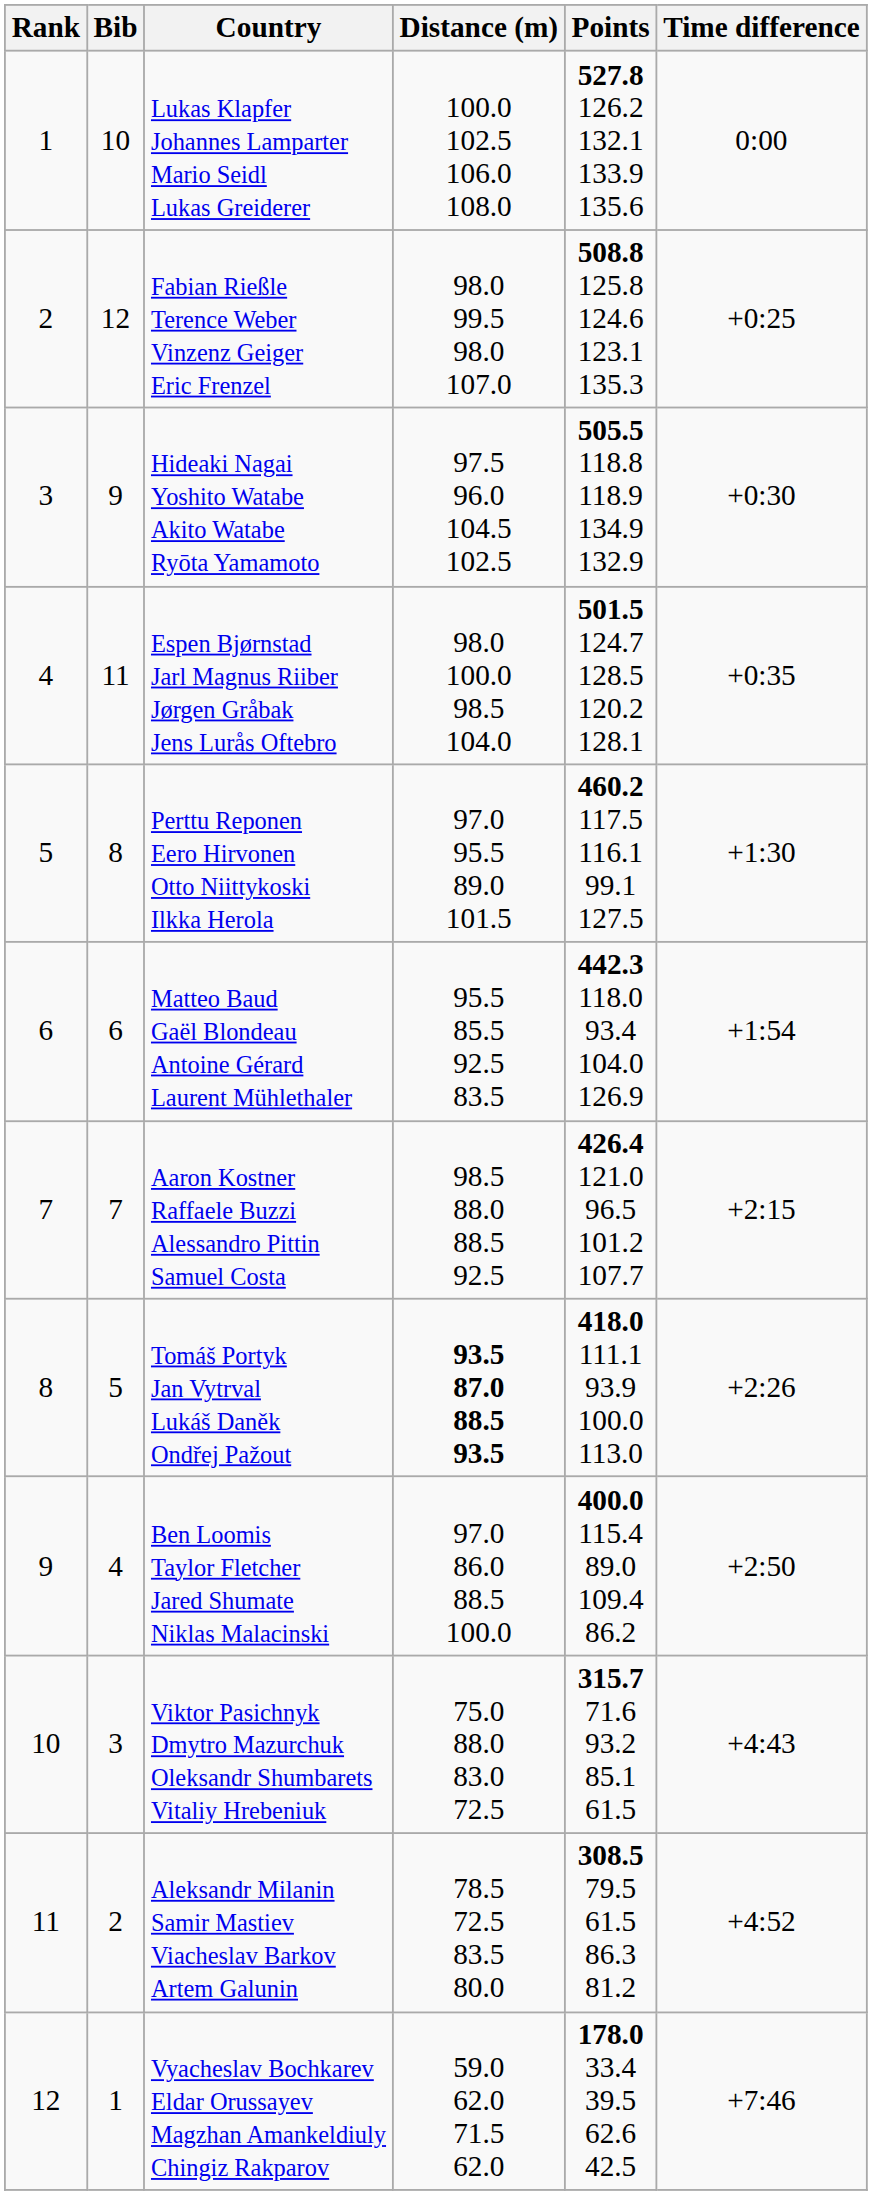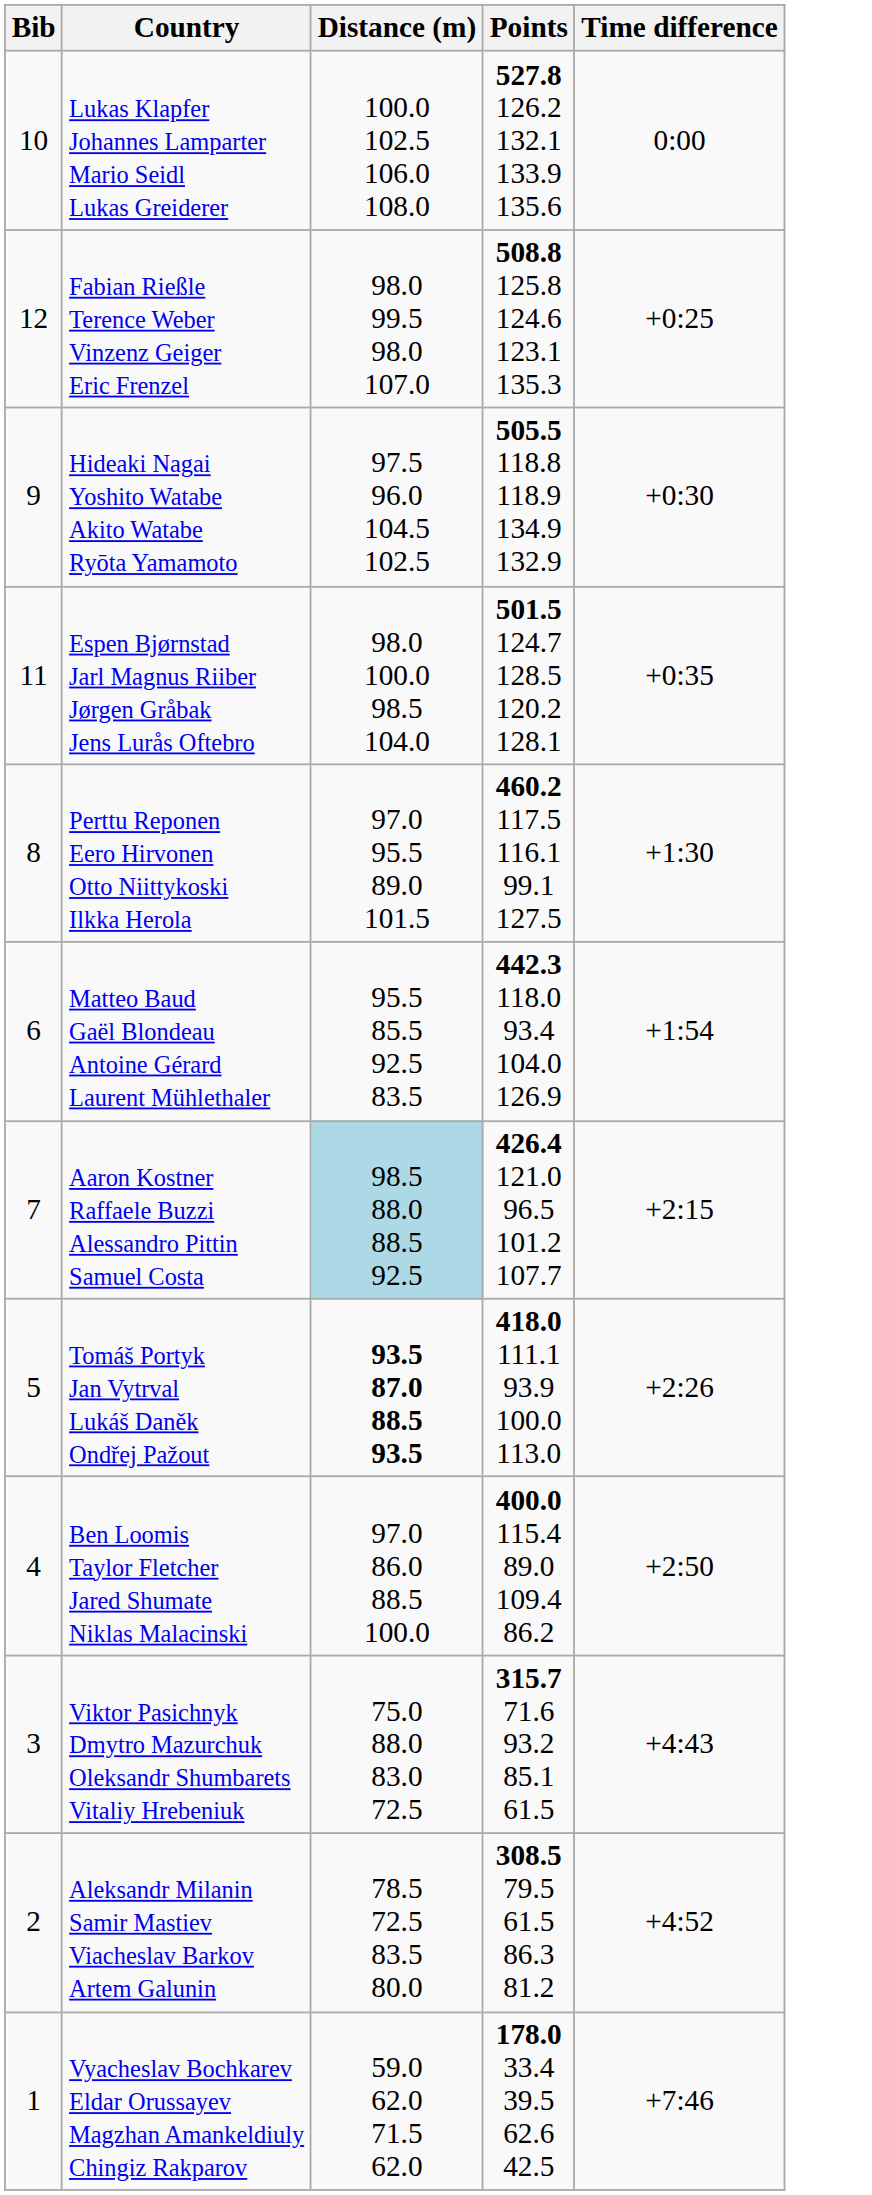 <table class="wikitable sortable" style="text-align:center">
 <tr>
-<th>Rank</th>
 <th>Bib</th>
 <th>Country</th>
 <th>Distance (m)</th>
 <th>Points</th>
 <th>Time difference</th>
 </tr>
 <tr>
-<td>1</td>
 <td>10</td>
 <td align=left><br><small><a href='#'>Lukas Klapfer</a><br><a href='#'>Johannes Lamparter</a><br><a href='#'>Mario Seidl</a><br><a href='#'>Lukas Greiderer</a></small></td>
 <td><br>100.0<br>102.5<br>106.0<br>108.0</td>
 <td><strong>527.8</strong><br>126.2<br>132.1<br>133.9<br>135.6</td>
 <td>0:00</td>
 </tr>
 <tr>
-<td>2</td>
 <td>12</td>
 <td align=left><br><small><a href='#'>Fabian Rießle</a><br><a href='#'>Terence Weber</a><br><a href='#'>Vinzenz Geiger</a><br><a href='#'>Eric Frenzel</a></small></td>
 <td><br>98.0<br>99.5<br>98.0<br>107.0</td>
 <td><strong>508.8</strong><br>125.8<br>124.6<br>123.1<br>135.3</td>
 <td>+0:25</td>
 </tr>
 <tr>
-<td>3</td>
 <td>9</td>
 <td align=left><br><small><a href='#'>Hideaki Nagai</a><br><a href='#'>Yoshito Watabe</a><br><a href='#'>Akito Watabe</a><br><a href='#'>Ryōta Yamamoto</a></small></td>
 <td><br>97.5<br>96.0<br>104.5<br>102.5</td>
 <td><strong>505.5</strong><br>118.8<br>118.9<br>134.9<br>132.9</td>
 <td>+0:30</td>
 </tr>
 <tr>
-<td>4</td>
 <td>11</td>
 <td align=left><br><small><a href='#'>Espen Bjørnstad</a><br><a href='#'>Jarl Magnus Riiber</a><br><a href='#'>Jørgen Gråbak</a><br><a href='#'>Jens Lurås Oftebro</a></small></td>
 <td><br>98.0<br>100.0<br>98.5<br>104.0</td>
 <td><strong>501.5</strong><br>124.7<br>128.5<br>120.2<br>128.1</td>
 <td>+0:35</td>
 </tr>
 <tr>
-<td>5</td>
 <td>8</td>
 <td align=left><br><small><a href='#'>Perttu Reponen</a><br><a href='#'>Eero Hirvonen</a><br><a href='#'>Otto Niittykoski</a><br><a href='#'>Ilkka Herola</a></small></td>
 <td><br>97.0<br>95.5<br>89.0<br>101.5</td>
 <td><strong>460.2</strong><br>117.5<br>116.1<br>99.1<br>127.5</td>
 <td>+1:30</td>
 </tr>
 <tr>
 <td>6</td>
-<td>6</td>
 <td align=left><br><small><a href='#'>Matteo Baud</a><br><a href='#'>Gaël Blondeau</a><br><a href='#'>Antoine Gérard</a><br><a href='#'>Laurent Mühlethaler</a></small></td>
 <td><br>95.5<br>85.5<br>92.5<br>83.5</td>
 <td><strong>442.3</strong><br>118.0<br>93.4<br>104.0<br>126.9</td>
 <td>+1:54</td>
 </tr>
 <tr>
 <td>7</td>
-<td>7</td>
 <td align=left><br><small><a href='#'>Aaron Kostner</a><br><a href='#'>Raffaele Buzzi</a><br><a href='#'>Alessandro Pittin</a><br><a href='#'>Samuel Costa</a></small></td>
-<td><br>98.5<br>88.0<br>88.5<br>92.5</td>
+<td style="background: lightblue;"><br>98.5<br>88.0<br>88.5<br>92.5</td>
 <td><strong>426.4</strong><br>121.0<br>96.5<br>101.2<br>107.7</td>
 <td>+2:15</td>
 </tr>
 <tr>
-<td>8</td>
 <td>5</td>
 <td align=left><br><small><a href='#'>Tomáš Portyk</a><br><a href='#'>Jan Vytrval</a><br><a href='#'>Lukáš Daněk</a><br><a href='#'>Ondřej Pažout</a></small></td>
 <td><strong><br>93.5<br>87.0<br>88.5<br>93.5</strong></td>
 <td><strong>418.0</strong><br>111.1<br>93.9<br>100.0<br>113.0</td>
 <td>+2:26</td>
 </tr>
 <tr>
-<td>9</td>
 <td>4</td>
 <td align=left><br><small><a href='#'>Ben Loomis</a><br><a href='#'>Taylor Fletcher</a><br><a href='#'>Jared Shumate</a><br><a href='#'>Niklas Malacinski</a></small></td>
 <td><br>97.0<br>86.0<br>88.5<br>100.0</td>
 <td><strong>400.0</strong><br>115.4<br>89.0<br>109.4<br>86.2</td>
 <td>+2:50</td>
 </tr>
 <tr>
-<td>10</td>
 <td>3</td>
 <td align=left><br><small><a href='#'>Viktor Pasichnyk</a><br><a href='#'>Dmytro Mazurchuk</a><br><a href='#'>Oleksandr Shumbarets</a><br><a href='#'>Vitaliy Hrebeniuk</a></small></td>
 <td><br>75.0<br>88.0<br>83.0<br>72.5</td>
 <td><strong>315.7</strong><br>71.6<br>93.2<br>85.1<br>61.5</td>
 <td>+4:43</td>
 </tr>
 <tr>
-<td>11</td>
 <td>2</td>
 <td align=left><br><small><a href='#'>Aleksandr Milanin</a><br><a href='#'>Samir Mastiev</a><br><a href='#'>Viacheslav Barkov</a><br><a href='#'>Artem Galunin</a></small></td>
 <td><br>78.5<br>72.5<br>83.5<br>80.0</td>
 <td><strong>308.5</strong><br>79.5<br>61.5<br>86.3<br>81.2</td>
 <td>+4:52</td>
 </tr>
 <tr>
-<td>12</td>
 <td>1</td>
 <td align=left><br><small><a href='#'>Vyacheslav Bochkarev</a><br><a href='#'>Eldar Orussayev</a><br><a href='#'>Magzhan Amankeldiuly</a><br><a href='#'>Chingiz Rakparov</a></small></td>
 <td><br>59.0<br>62.0<br>71.5<br>62.0</td>
 <td><strong>178.0</strong><br>33.4<br>39.5<br>62.6<br>42.5</td>
 <td>+7:46</td>
 </tr>
 </table>
